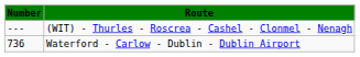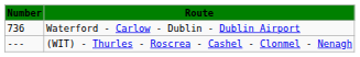 <table class="wikitable">
 <tr>
 <th style="background:green;"><span> Number</span></th>
 <th style="background:green;"><span> Route</span></th>
 </tr>
 <tr>
+<td>736</td>
+<td>Waterford - <a href='#'>Carlow</a> - Dublin - <a href='#'>Dublin Airport</a></td>
+</tr>
+<tr>
 <td>---</td>
 <td>(WIT) - <a href='#'>Thurles</a> - <a href='#'>Roscrea</a> - <a href='#'>Cashel</a> - <a href='#'>Clonmel</a> - <a href='#'>Nenagh</a></td>
 </tr>
-<tr>
-<td>736</td>
-<td>Waterford - <a href='#'>Carlow</a> - Dublin - <a href='#'>Dublin Airport</a></td>
-</tr>
 </table>
